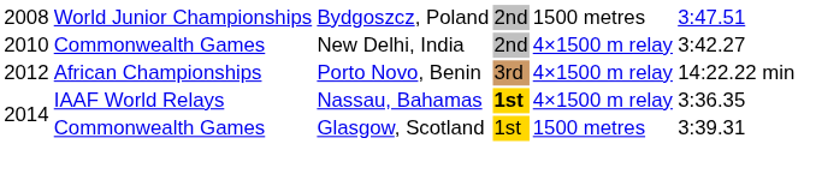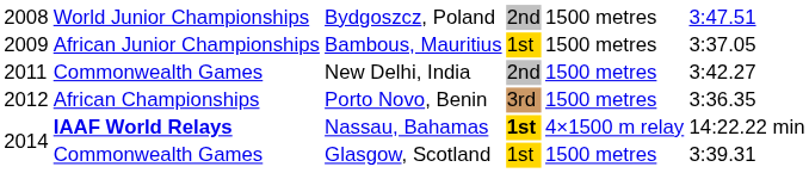 <table>
 <tr>
 <td>2008</td>
 <td><a href='#'>World Junior Championships</a></td>
 <td><a href='#'>Bydgoszcz</a>, Poland</td>
 <td bgcolor=silver>2nd</td>
 <td>1500 metres</td>
 <td><a href='#'>3:47.51</a></td>
 </tr>
 <tr>
-<td>2010</td>
+<td>2009</td>
+<td><a href='#'>African Junior Championships</a></td>
+<td><a href='#'>Bambous, Mauritius</a></td>
+<td bgcolor=gold>1st</td>
+<td>1500 metres</td>
+<td>3:37.05</td>
+</tr>
+<tr>
+<td>2011</td>
 <td><a href='#'>Commonwealth Games</a></td>
 <td>New Delhi, India</td>
 <td bgcolor=silver>2nd</td>
-<td><a href='#'>4×1500 m relay</a></td>
+<td><a href='#'>1500 metres</a></td>
 <td>3:42.27</td>
 </tr>
 <tr>
 <td>2012</td>
 <td><a href='#'>African Championships</a></td>
 <td><a href='#'>Porto Novo</a>, Benin</td>
 <td bgcolor=cc9966>3rd</td>
-<td><a href='#'>4×1500 m relay</a></td>
-<td>14:22.22 min </td>
+<td><a href='#'>1500 metres</a></td>
+<td>3:36.35</td>
 </tr>
 <tr>
 <td rowspan=2>2014</td>
-<td><a href='#'>IAAF World Relays</a></td>
+<td><strong><a href='#'>IAAF World Relays</a></strong></td>
 <td><a href='#'>Nassau, Bahamas</a></td>
 <td bgcolor=gold><strong>1st</strong></td>
 <td><a href='#'>4×1500 m relay</a></td>
-<td>3:36.35</td>
+<td>14:22.22 min </td>
 </tr>
 <tr>
 <td><a href='#'>Commonwealth Games</a></td>
 <td><a href='#'>Glasgow</a>, Scotland</td>
 <td bgcolor=gold>1st</td>
 <td><a href='#'>1500 metres</a></td>
 <td>3:39.31</td>
 </tr>
 </table>
